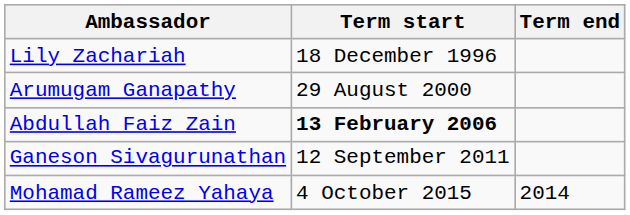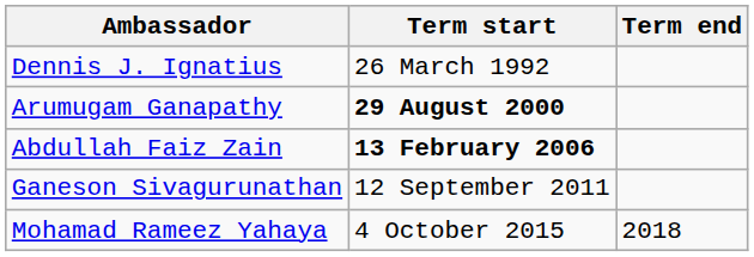 <table class=wikitable>
 <tr>
 <th>Ambassador</th>
 <th>Term start</th>
 <th>Term end</th>
 </tr>
 <tr>
-<td><a href='#'>Lily Zachariah</a></td>
-<td>18 December 1996</td>
+<td><a href='#'>Dennis J. Ignatius</a></td>
+<td>26 March 1992</td>
 <td></td>
 </tr>
 <tr>
 <td><a href='#'>Arumugam Ganapathy</a></td>
-<td>29 August 2000</td>
+<td><strong>29 August 2000</strong></td>
 <td></td>
 </tr>
 <tr>
 <td><a href='#'>Abdullah Faiz Zain</a></td>
 <td><strong>13 February 2006</strong></td>
 <td></td>
 </tr>
 <tr>
 <td><a href='#'>Ganeson Sivagurunathan</a></td>
 <td>12 September 2011</td>
 <td></td>
 </tr>
 <tr>
 <td><a href='#'>Mohamad Rameez Yahaya</a></td>
 <td>4 October 2015</td>
-<td>2014</td>
+<td>2018</td>
 </tr>
 </table>
